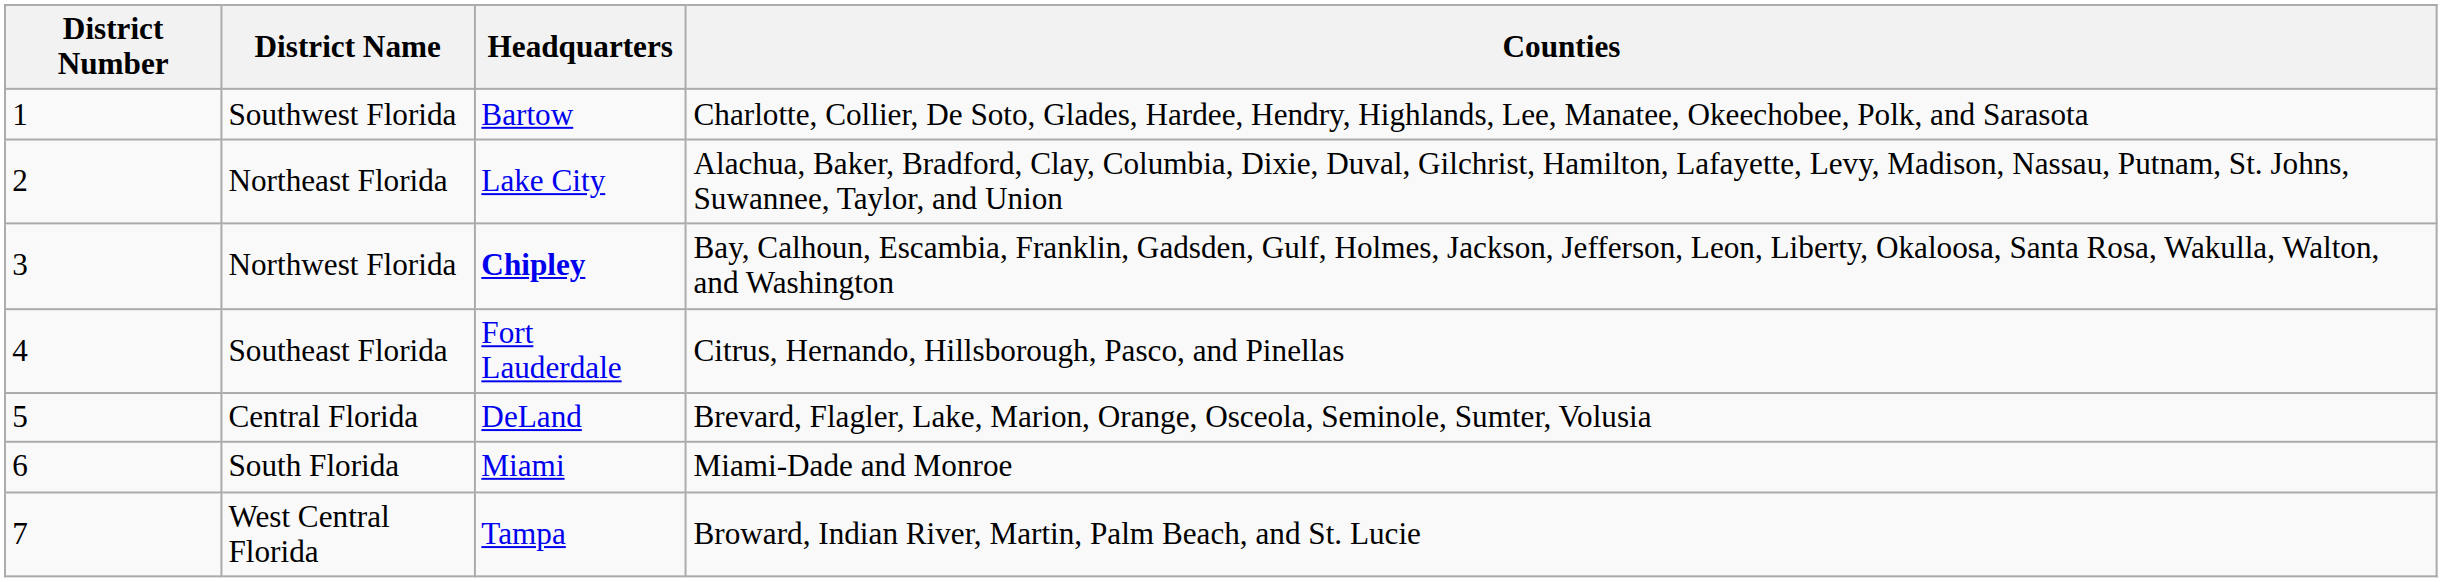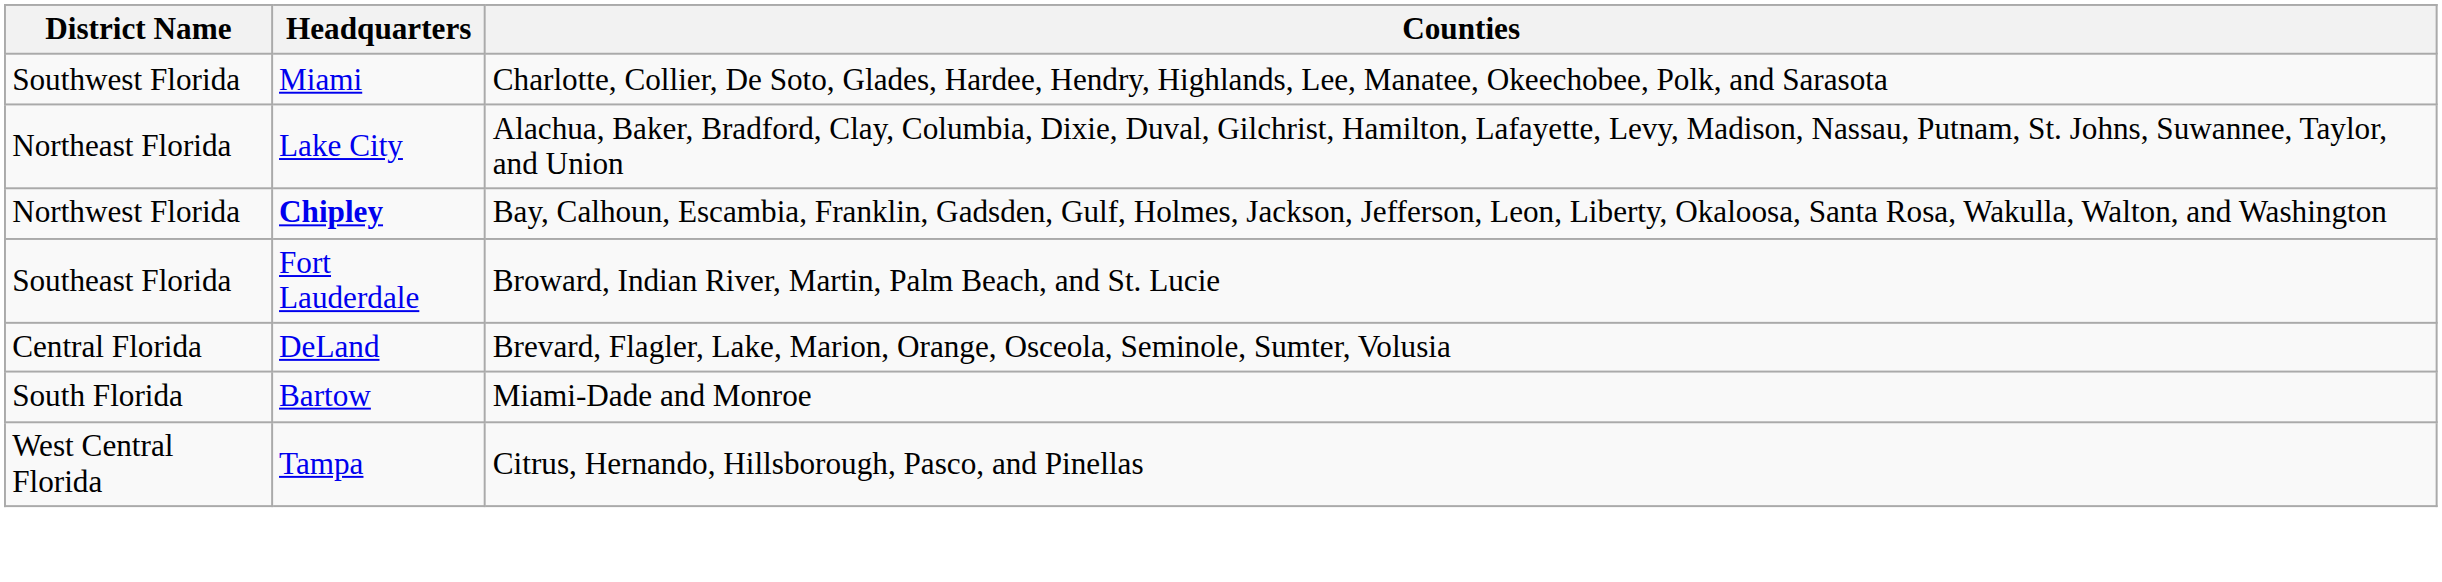 <table class="wikitable">
 <tr>
-<th scope="col">District Number</th>
 <th>District Name</th>
 <th>Headquarters</th>
 <th>Counties</th>
 </tr>
 <tr>
-<td>1</td>
 <td>Southwest Florida</td>
-<td><a href='#'>Bartow</a></td>
+<td><a href='#'>Miami</a></td>
 <td>Charlotte, Collier, De Soto, Glades, Hardee, Hendry, Highlands, Lee, Manatee, Okeechobee, Polk, and Sarasota</td>
 </tr>
 <tr>
-<td>2</td>
 <td>Northeast Florida</td>
 <td><a href='#'>Lake City</a></td>
 <td>Alachua, Baker, Bradford, Clay, Columbia, Dixie, Duval, Gilchrist, Hamilton, Lafayette, Levy, Madison, Nassau, Putnam, St. Johns, Suwannee, Taylor, and Union</td>
 </tr>
 <tr>
-<td>3</td>
 <td>Northwest Florida</td>
 <td><strong><a href='#'>Chipley</a></strong></td>
 <td>Bay, Calhoun, Escambia, Franklin, Gadsden, Gulf, Holmes, Jackson, Jefferson, Leon, Liberty, Okaloosa, Santa Rosa, Wakulla, Walton, and Washington</td>
 </tr>
 <tr>
-<td>4</td>
 <td>Southeast Florida</td>
 <td><a href='#'>Fort Lauderdale</a></td>
-<td>Citrus, Hernando, Hillsborough, Pasco, and Pinellas</td>
+<td>Broward, Indian River, Martin, Palm Beach, and St. Lucie</td>
 </tr>
 <tr>
-<td>5</td>
 <td>Central Florida</td>
 <td><a href='#'>DeLand</a></td>
 <td>Brevard, Flagler, Lake, Marion, Orange, Osceola, Seminole, Sumter, Volusia</td>
 </tr>
 <tr>
-<td>6</td>
 <td>South Florida</td>
-<td><a href='#'>Miami</a></td>
+<td><a href='#'>Bartow</a></td>
 <td>Miami-Dade and Monroe</td>
 </tr>
 <tr>
-<td>7</td>
 <td>West Central Florida</td>
 <td><a href='#'>Tampa</a></td>
-<td>Broward, Indian River, Martin, Palm Beach, and St. Lucie</td>
+<td>Citrus, Hernando, Hillsborough, Pasco, and Pinellas</td>
 </tr>
 </table>
